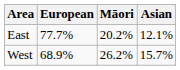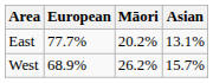 <table class="wikitable">
 <tr>
 <th>Area</th>
 <th>European</th>
 <th>Māori</th>
 <th>Asian</th>
 </tr>
 <tr>
 <td>East</td>
 <td>77.7%</td>
 <td>20.2%</td>
-<td>12.1%</td>
+<td>13.1%</td>
 </tr>
 <tr>
 <td>West</td>
 <td>68.9%</td>
 <td>26.2%</td>
 <td>15.7%</td>
 </tr>
 </table>
